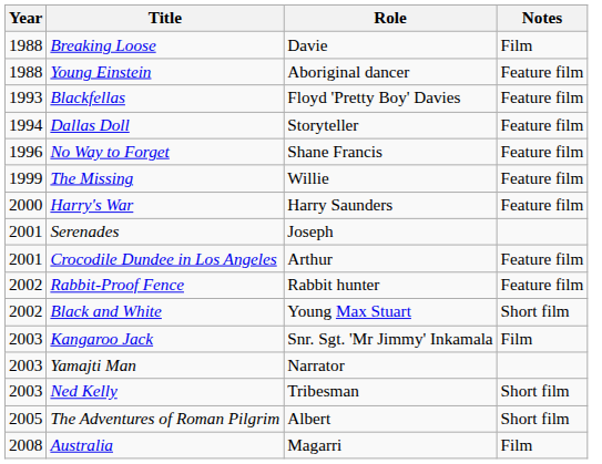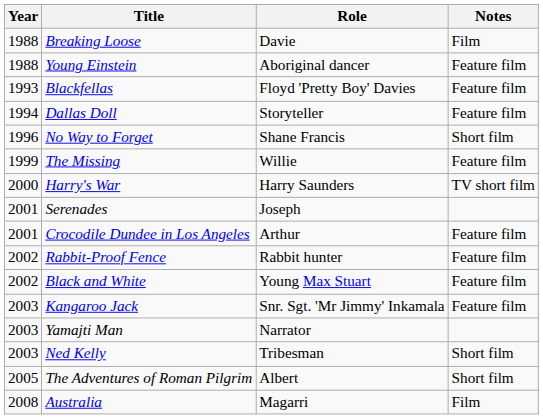 <table class="wikitable">
 <tr>
 <th>Year</th>
 <th>Title</th>
 <th>Role</th>
 <th>Notes</th>
 </tr>
 <tr>
 <td>1988</td>
 <td><em><a href='#'>Breaking Loose</a></em></td>
 <td>Davie</td>
 <td>Film</td>
 </tr>
 <tr>
 <td>1988</td>
 <td><em><a href='#'>Young Einstein</a></em></td>
 <td>Aboriginal dancer</td>
 <td>Feature film</td>
 </tr>
 <tr>
 <td>1993</td>
 <td><em><a href='#'>Blackfellas</a></em></td>
 <td>Floyd 'Pretty Boy' Davies</td>
 <td>Feature film</td>
 </tr>
 <tr>
 <td>1994</td>
 <td><em><a href='#'>Dallas Doll</a></em></td>
 <td>Storyteller</td>
 <td>Feature film</td>
 </tr>
 <tr>
 <td>1996</td>
 <td><em><a href='#'>No Way to Forget</a></em></td>
 <td>Shane Francis</td>
-<td>Feature film</td>
+<td>Short film</td>
 </tr>
 <tr>
 <td>1999</td>
 <td><em><a href='#'>The Missing</a></em></td>
 <td>Willie</td>
 <td>Feature film</td>
 </tr>
 <tr>
 <td>2000</td>
 <td><em><a href='#'>Harry's War</a></em></td>
 <td>Harry Saunders</td>
-<td>Feature film</td>
+<td>TV short film</td>
 </tr>
 <tr>
 <td>2001</td>
 <td><em>Serenades</em></td>
 <td>Joseph</td>
 <td></td>
 </tr>
 <tr>
 <td>2001</td>
 <td><em><a href='#'>Crocodile Dundee in Los Angeles</a></em></td>
 <td>Arthur</td>
 <td>Feature film</td>
 </tr>
 <tr>
 <td>2002</td>
 <td><em><a href='#'>Rabbit-Proof Fence</a></em></td>
 <td>Rabbit hunter</td>
 <td>Feature film</td>
 </tr>
 <tr>
 <td>2002</td>
 <td><em><a href='#'>Black and White</a></em></td>
 <td>Young <a href='#'>Max Stuart</a></td>
-<td>Short film</td>
+<td>Feature film</td>
 </tr>
 <tr>
 <td>2003</td>
 <td><em><a href='#'>Kangaroo Jack</a></em></td>
 <td>Snr. Sgt. 'Mr Jimmy' Inkamala</td>
-<td>Film</td>
+<td>Feature film</td>
 </tr>
 <tr>
 <td>2003</td>
 <td><em>Yamajti Man</em></td>
 <td>Narrator</td>
 <td></td>
 </tr>
 <tr>
 <td>2003</td>
 <td><em><a href='#'>Ned Kelly</a></em></td>
 <td>Tribesman</td>
 <td>Short film</td>
 </tr>
 <tr>
 <td>2005</td>
 <td><em>The Adventures of Roman Pilgrim</em></td>
 <td>Albert</td>
 <td>Short film</td>
 </tr>
 <tr>
 <td>2008</td>
 <td><em><a href='#'>Australia</a></em></td>
 <td>Magarri</td>
 <td>Film</td>
 </tr>
 </table>
